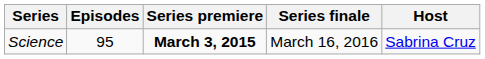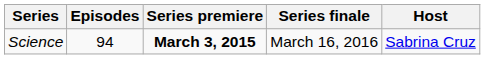 <table class="wikitable" style="text-align:center">
 <tr>
 <th>Series</th>
 <th>Episodes</th>
 <th>Series premiere</th>
 <th>Series finale</th>
 <th>Host</th>
 </tr>
 <tr>
 <td style="text-align:center;"><em>Science</em></td>
-<td>95</td>
+<td>94</td>
 <td style="text-align:center;"><strong>March 3, 2015</strong></td>
 <td style="text-align:center;">March 16, 2016</td>
 <td style="text-align:center;"><a href='#'>Sabrina Cruz</a></td>
 </tr>
 </table>
